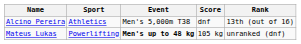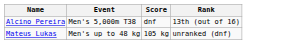 <table class="wikitable sortable" style="font-size:90%">
 <tr>
 <th>Name</th>
-<th>Sport</th>
 <th>Event</th>
 <th>Score</th>
 <th>Rank</th>
 </tr>
 <tr>
 <td><a href='#'>Alcino Pereira</a></td>
-<td><a href='#'>Athletics</a></td>
 <td>Men's 5,000m T38</td>
 <td>dnf</td>
 <td>13th (out of 16)</td>
 </tr>
 <tr>
 <td><a href='#'>Mateus Lukas</a></td>
-<td><a href='#'>Powerlifting</a></td>
-<td><strong>Men's up to 48 kg</strong></td>
+<td>Men's up to 48 kg</td>
 <td>105 kg</td>
 <td>unranked (dnf)</td>
 </tr>
 </table>
